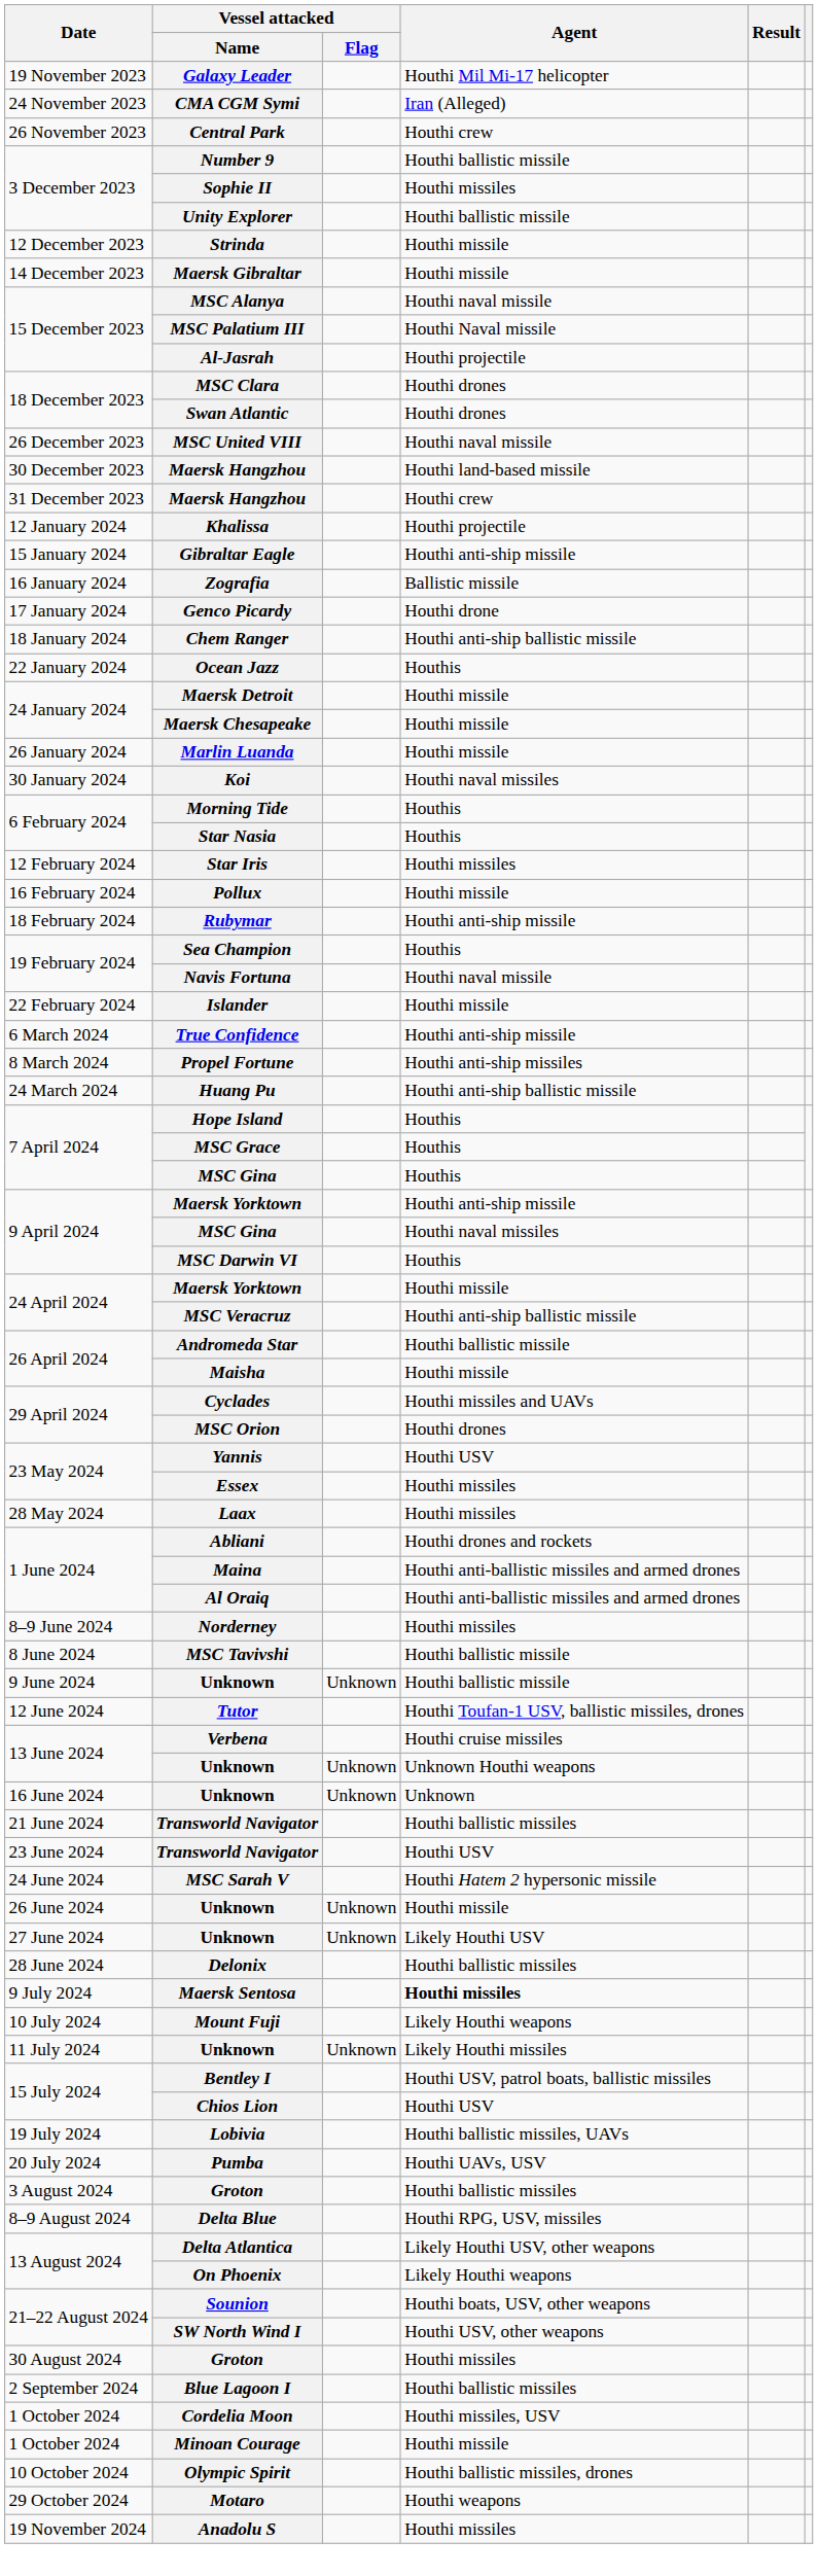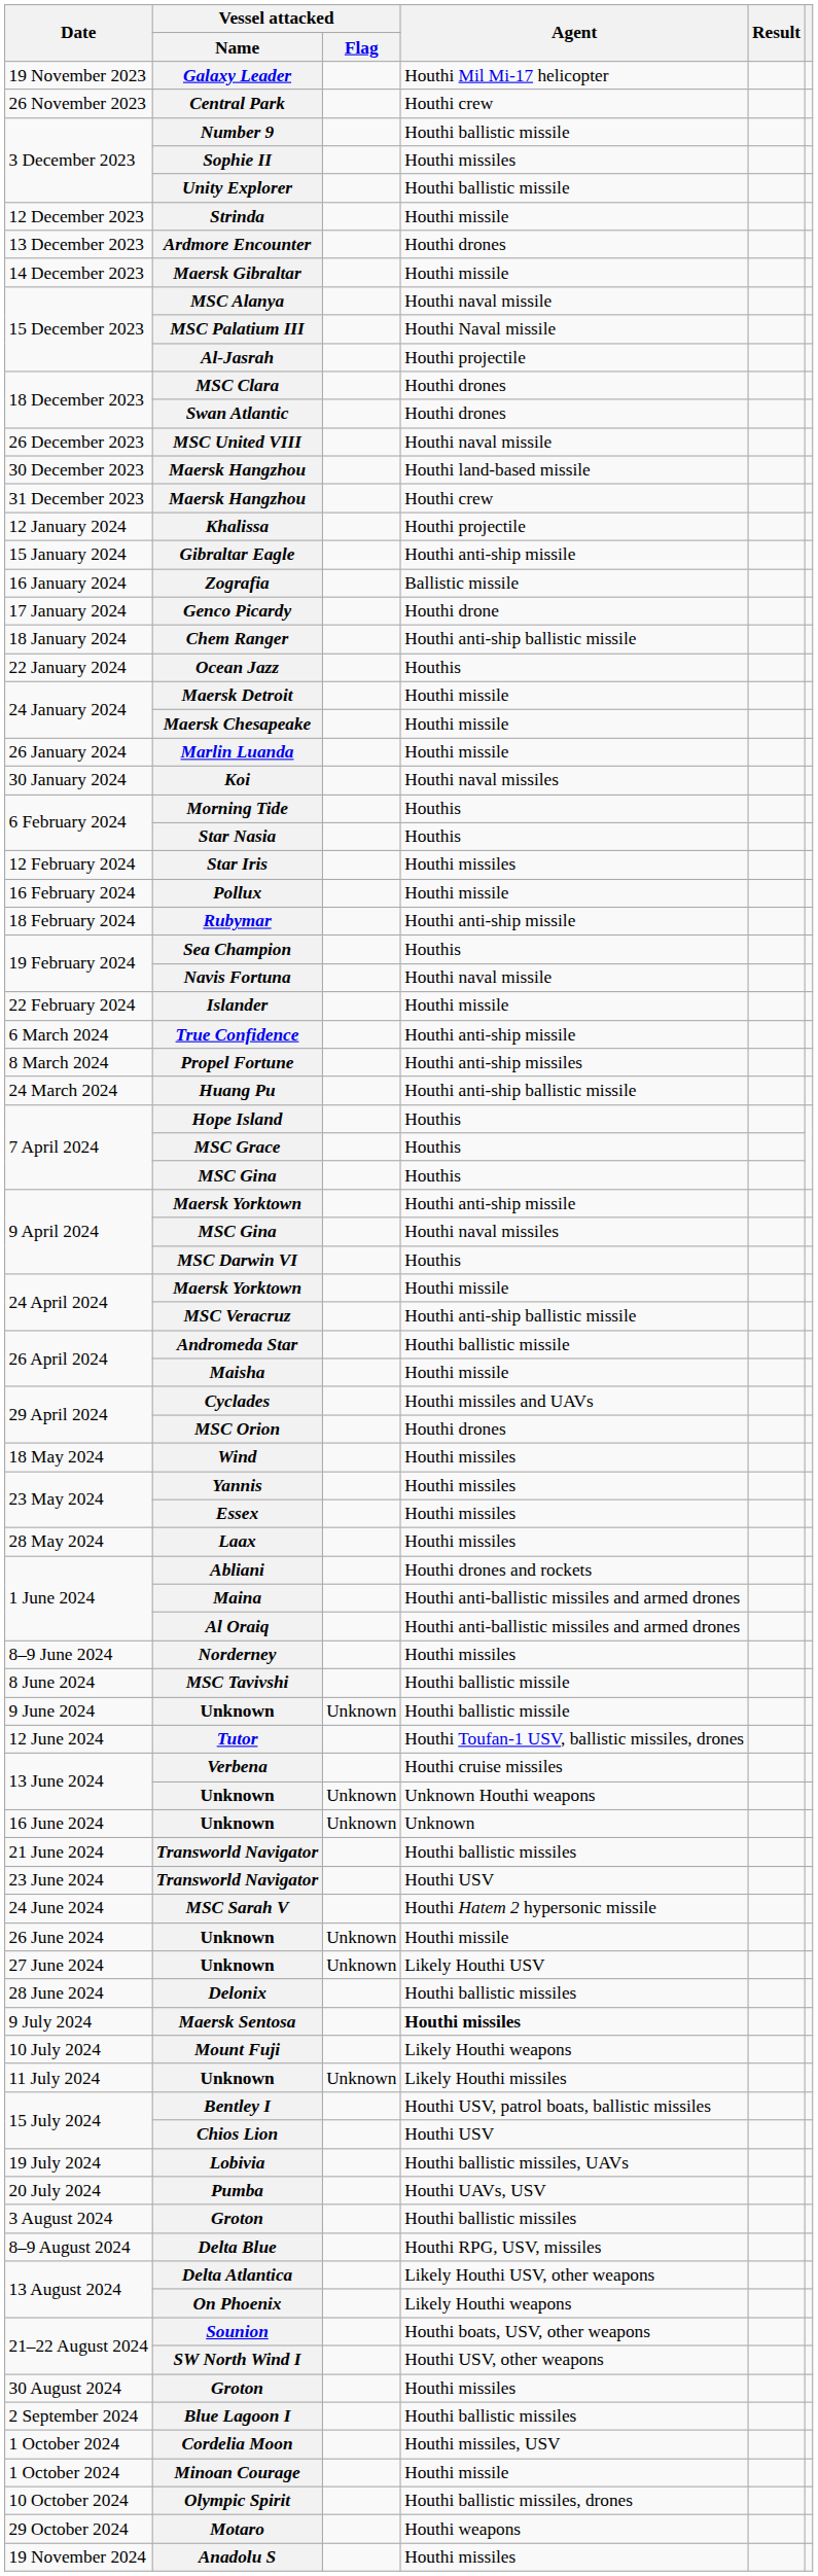 <table class="wikitable sortable">
 <tr>
 <th span=col rowspan="2">Date</th>
 <th span=col colspan="2">Vessel attacked</th>
 <th span=col rowspan="2">Agent</th>
 <th span=col rowspan="2">Result</th>
 <th span=col rowspan="2"></th>
 </tr>
 <tr>
 <th span=col>Name</th>
 <th span=col><a href='#'>Flag</a></th>
 </tr>
 <tr>
 <td>19 November 2023</td>
 <th span=row><em><a href='#'>Galaxy Leader</a></em></th>
 <td></td>
 <td>Houthi <a href='#'>Mil Mi-17</a> helicopter</td>
-<td></td>
-<td></td>
-</tr>
-<tr>
-<td>24 November 2023</td>
-<th span=row><em>CMA CGM Symi</em></th>
-<td></td>
-<td><a href='#'>Iran</a> (Alleged)</td>
 <td></td>
 <td></td>
 </tr>
 <tr>
 <td>26 November 2023</td>
 <th span=row><em>Central Park</em></th>
 <td></td>
 <td>Houthi crew</td>
 <td></td>
 <td></td>
 </tr>
 <tr>
 <td rowspan="3">3 December 2023</td>
 <th span=row><em>Number 9</em></th>
 <td></td>
 <td>Houthi ballistic missile</td>
 <td></td>
 <td></td>
 </tr>
 <tr>
 <th span=row><em>Sophie II</em></th>
 <td></td>
 <td>Houthi missiles</td>
 <td></td>
 <td></td>
 </tr>
 <tr>
 <th span=row><em>Unity Explorer</em></th>
 <td></td>
 <td>Houthi ballistic missile</td>
 <td></td>
 <td></td>
 </tr>
 <tr>
 <td>12 December 2023</td>
 <th span=row><em>Strinda</em></th>
 <td></td>
 <td>Houthi missile</td>
+<td></td>
+<td></td>
+</tr>
+<tr>
+<td>13 December 2023</td>
+<th span=row><em>Ardmore Encounter</em></th>
+<td></td>
+<td>Houthi drones</td>
 <td></td>
 <td></td>
 </tr>
 <tr>
 <td>14 December 2023</td>
 <th span=row><em>Maersk Gibraltar</em></th>
 <td></td>
 <td>Houthi missile</td>
 <td></td>
 <td></td>
 </tr>
 <tr>
 <td rowspan="3">15 December 2023</td>
 <th span=row><em>MSC Alanya</em></th>
 <td></td>
 <td>Houthi naval missile</td>
 <td></td>
 <td></td>
 </tr>
 <tr>
 <th span=row><em>MSC Palatium III</em></th>
 <td></td>
 <td>Houthi Naval missile</td>
 <td></td>
 <td></td>
 </tr>
 <tr>
 <th span=row><em>Al-Jasrah</em></th>
 <td></td>
 <td>Houthi projectile</td>
 <td></td>
 <td></td>
 </tr>
 <tr>
 <td rowspan="2">18 December 2023</td>
 <th span=row><em>MSC</em> <em>Clara</em></th>
 <td></td>
 <td>Houthi drones</td>
 <td></td>
 <td></td>
 </tr>
 <tr>
 <th span=row><em>Swan Atlantic</em></th>
 <td></td>
 <td>Houthi drones</td>
 <td></td>
 <td></td>
 </tr>
 <tr>
 <td>26 December 2023</td>
 <th span=row><em>MSC United VIII</em></th>
 <td></td>
 <td>Houthi naval missile</td>
 <td></td>
 <td></td>
 </tr>
 <tr>
 <td>30 December 2023</td>
 <th span=row><em>Maersk Hangzhou</em></th>
 <td></td>
 <td>Houthi land-based missile</td>
 <td></td>
 <td></td>
 </tr>
 <tr>
 <td>31 December 2023</td>
 <th span=row><em>Maersk Hangzhou</em></th>
 <td></td>
 <td>Houthi crew</td>
 <td></td>
 <td></td>
 </tr>
 <tr>
 <td>12 January 2024</td>
 <th span=row><em>Khalissa</em></th>
 <td></td>
 <td>Houthi projectile</td>
 <td></td>
 <td></td>
 </tr>
 <tr>
 <td>15 January 2024</td>
 <th span=row><em>Gibraltar Eagle</em></th>
 <td></td>
 <td>Houthi anti-ship missile</td>
 <td></td>
 <td></td>
 </tr>
 <tr>
 <td>16 January 2024</td>
 <th span=row><em>Zografia</em></th>
 <td></td>
 <td>Ballistic missile</td>
 <td></td>
 <td></td>
 </tr>
 <tr>
 <td>17 January 2024</td>
 <th span=row><em>Genco Picardy</em></th>
 <td></td>
 <td>Houthi drone</td>
 <td></td>
 <td></td>
 </tr>
 <tr>
 <td>18 January 2024</td>
 <th span=row><em>Chem Ranger</em></th>
 <td></td>
 <td>Houthi anti-ship ballistic missile</td>
 <td></td>
 <td></td>
 </tr>
 <tr>
 <td>22 January 2024</td>
 <th span=row><em>Ocean Jazz</em></th>
 <td></td>
 <td>Houthis</td>
 <td></td>
 <td></td>
 </tr>
 <tr>
 <td rowspan="2">24 January 2024</td>
 <th span=row><em>Maersk Detroit</em></th>
 <td></td>
 <td>Houthi missile</td>
 <td></td>
 <td></td>
 </tr>
 <tr>
 <th span=row><em>Maersk Chesapeake</em></th>
 <td></td>
 <td>Houthi missile</td>
 <td></td>
 <td></td>
 </tr>
 <tr>
 <td>26 January 2024</td>
 <th span=row><a href='#'><em>Marlin Luanda</em></a></th>
 <td></td>
 <td>Houthi missile</td>
 <td></td>
 <td></td>
 </tr>
 <tr>
 <td>30 January 2024</td>
 <th span=row><em>Koi</em></th>
 <td></td>
 <td>Houthi naval missiles</td>
 <td></td>
 <td></td>
 </tr>
 <tr>
 <td rowspan="2">6 February 2024</td>
 <th span=row><em>Morning Tide</em></th>
 <td></td>
 <td>Houthis</td>
 <td></td>
 <td></td>
 </tr>
 <tr>
 <th span=row><em>Star Nasia</em></th>
 <td></td>
 <td>Houthis</td>
 <td></td>
 <td></td>
 </tr>
 <tr>
 <td>12 February 2024</td>
 <th span=row><em>Star Iris</em></th>
 <td></td>
 <td>Houthi missiles</td>
 <td></td>
 <td></td>
 </tr>
 <tr>
 <td>16 February 2024</td>
 <th span=row><em>Pollux</em></th>
 <td></td>
 <td>Houthi missile</td>
 <td></td>
 <td></td>
 </tr>
 <tr>
 <td>18 February 2024</td>
 <th span=row><a href='#'><em>Rubymar</em></a></th>
 <td></td>
 <td>Houthi anti-ship missile</td>
 <td></td>
 <td></td>
 </tr>
 <tr>
 <td rowspan="2">19 February 2024</td>
 <th span=row><em>Sea Champion</em></th>
 <td></td>
 <td>Houthis</td>
 <td></td>
 <td></td>
 </tr>
 <tr>
 <th span=row><em>Navis Fortuna</em></th>
 <td></td>
 <td>Houthi naval missile</td>
 <td></td>
 <td></td>
 </tr>
 <tr>
 <td>22 February 2024</td>
 <th span=row><em>Islander</em></th>
 <td></td>
 <td>Houthi missile</td>
 <td></td>
 <td></td>
 </tr>
 <tr>
 <td>6 March 2024</td>
 <th span=row><a href='#'><em>True Confidence</em></a></th>
 <td></td>
 <td>Houthi anti-ship missile</td>
 <td></td>
 <td></td>
 </tr>
 <tr>
 <td>8 March 2024</td>
 <th span=row><em>Propel Fortune</em></th>
 <td></td>
 <td>Houthi anti-ship missiles</td>
 <td></td>
 <td></td>
 </tr>
 <tr>
 <td>24 March 2024</td>
 <th span=row><em>Huang Pu</em></th>
 <td></td>
 <td>Houthi anti-ship ballistic missile</td>
 <td></td>
 <td></td>
 </tr>
 <tr>
 <td rowspan="3">7 April 2024</td>
 <th span=row><em>Hope Island</em></th>
 <td></td>
 <td>Houthis</td>
 <td></td>
 <td rowspan="3"></td>
 </tr>
 <tr>
 <th span=row><em>MSC Grace</em></th>
 <td></td>
 <td>Houthis</td>
 <td></td>
 </tr>
 <tr>
 <th span=row><em>MSC Gina</em></th>
 <td></td>
 <td>Houthis</td>
 <td></td>
 </tr>
 <tr>
 <td rowspan="3">9 April 2024</td>
 <th span=row><em>Maersk Yorktown</em></th>
 <td></td>
 <td>Houthi anti-ship missile</td>
 <td></td>
 <td></td>
 </tr>
 <tr>
 <th span=row><em>MSC Gina</em></th>
 <td></td>
 <td>Houthi naval missiles</td>
 <td></td>
 <td></td>
 </tr>
 <tr>
 <th span=row><em>MSC Darwin VI</em></th>
 <td></td>
 <td>Houthis</td>
 <td></td>
 <td></td>
 </tr>
 <tr>
 <td rowspan="2">24 April 2024</td>
 <th span=row><em>Maersk Yorktown</em></th>
 <td></td>
 <td>Houthi missile</td>
 <td></td>
 <td></td>
 </tr>
 <tr>
 <th span=row><em>MSC Veracruz</em></th>
 <td></td>
 <td>Houthi anti-ship ballistic missile</td>
 <td></td>
 <td></td>
 </tr>
 <tr>
 <td rowspan="2">26 April 2024</td>
 <th span=row><em>Andromeda Star</em></th>
 <td></td>
 <td>Houthi ballistic missile</td>
 <td></td>
 <td></td>
 </tr>
 <tr>
 <th span=row><em>Maisha</em></th>
 <td></td>
 <td>Houthi missile</td>
 <td></td>
 <td></td>
 </tr>
 <tr>
 <td rowspan="2">29 April 2024</td>
 <th span=row><em>Cyclades</em></th>
 <td></td>
 <td>Houthi missiles and UAVs</td>
 <td></td>
 <td></td>
 </tr>
 <tr>
 <th span=row><em>MSC Orion</em></th>
 <td></td>
 <td>Houthi drones</td>
 <td></td>
 <td></td>
 </tr>
 <tr>
+<td>18 May 2024</td>
+<th span=row><em>Wind</em></th>
+<td></td>
+<td>Houthi missiles</td>
+<td></td>
+<td></td>
+</tr>
+<tr>
 <td rowspan="2">23 May 2024</td>
 <th span=row><em>Yannis</em></th>
 <td></td>
-<td>Houthi USV</td>
+<td>Houthi missiles</td>
 <td></td>
 <td></td>
 </tr>
 <tr>
 <th span=row><em>Essex</em></th>
 <td></td>
 <td>Houthi missiles</td>
 <td></td>
 <td></td>
 </tr>
 <tr>
 <td>28 May 2024</td>
 <th span=row><em>Laax</em></th>
 <td></td>
 <td>Houthi missiles</td>
 <td></td>
 <td></td>
 </tr>
 <tr>
 <td rowspan="3">1 June 2024</td>
 <th span=row><em>Abliani</em></th>
 <td></td>
 <td>Houthi drones and rockets</td>
 <td></td>
 <td></td>
 </tr>
 <tr>
 <th span=row><em>Maina</em></th>
 <td></td>
 <td>Houthi anti-ballistic missiles and armed drones</td>
 <td></td>
 <td></td>
 </tr>
 <tr>
 <th span=row><em>Al Oraiq</em></th>
 <td></td>
 <td>Houthi anti-ballistic missiles and armed drones</td>
 <td></td>
 <td></td>
 </tr>
 <tr>
 <td>8–9 June 2024</td>
 <th span=row><em>Norderney</em></th>
 <td></td>
 <td>Houthi missiles</td>
 <td></td>
 <td></td>
 </tr>
 <tr>
 <td>8 June 2024</td>
 <th span=row><em>MSC Tavivshi</em></th>
 <td></td>
 <td>Houthi ballistic missile</td>
 <td></td>
 <td></td>
 </tr>
 <tr>
 <td>9 June 2024</td>
 <th span=row>Unknown</th>
 <td>Unknown</td>
 <td>Houthi ballistic missile</td>
 <td></td>
 <td></td>
 </tr>
 <tr>
 <td>12 June 2024</td>
 <th span=row><em><a href='#'>Tutor</a></em></th>
 <td></td>
 <td>Houthi <a href='#'>Toufan-1 USV</a>, ballistic missiles, drones</td>
 <td></td>
 <td></td>
 </tr>
 <tr>
 <td rowspan="2">13 June 2024</td>
 <th span=row><em>Verbena</em></th>
 <td></td>
 <td>Houthi cruise missiles</td>
 <td></td>
 <td></td>
 </tr>
 <tr>
 <th span=row>Unknown</th>
 <td>Unknown</td>
 <td>Unknown Houthi weapons</td>
 <td></td>
 <td></td>
 </tr>
 <tr>
 <td>16 June 2024</td>
 <th span=row>Unknown</th>
 <td>Unknown</td>
 <td>Unknown</td>
 <td></td>
 <td></td>
 </tr>
 <tr>
 <td>21 June 2024</td>
 <th span=row><em>Transworld Navigator</em></th>
 <td></td>
 <td>Houthi ballistic missiles</td>
 <td></td>
 <td></td>
 </tr>
 <tr>
 <td>23 June 2024</td>
 <th span=row><em>Transworld Navigator</em></th>
 <td></td>
 <td>Houthi USV</td>
 <td></td>
 <td></td>
 </tr>
 <tr>
 <td>24 June 2024</td>
 <th span=row><em>MSC Sarah V</em></th>
 <td></td>
 <td>Houthi <em>Hatem 2</em> hypersonic missile</td>
 <td></td>
 <td></td>
 </tr>
 <tr>
 <td>26 June 2024</td>
 <th span=row>Unknown</th>
 <td>Unknown</td>
 <td>Houthi missile</td>
 <td></td>
 <td></td>
 </tr>
 <tr>
 <td>27 June 2024</td>
 <th span=row>Unknown</th>
 <td>Unknown</td>
 <td>Likely Houthi USV</td>
 <td></td>
 <td></td>
 </tr>
 <tr>
 <td>28 June 2024</td>
 <th span=row><em>Delonix</em></th>
 <td></td>
 <td>Houthi ballistic missiles</td>
 <td></td>
 <td></td>
 </tr>
 <tr>
 <td>9 July 2024</td>
 <th span=row><em>Maersk Sentosa</em></th>
 <td></td>
 <td><strong>Houthi missiles</strong></td>
 <td></td>
 <td></td>
 </tr>
 <tr>
 <td>10 July 2024</td>
 <th span=row><em>Mount Fuji</em></th>
 <td></td>
 <td>Likely Houthi weapons</td>
 <td></td>
 <td></td>
 </tr>
 <tr>
 <td>11 July 2024</td>
 <th span=row>Unknown</th>
 <td>Unknown</td>
 <td>Likely Houthi missiles</td>
 <td></td>
 <td></td>
 </tr>
 <tr>
 <td rowspan="2">15 July 2024</td>
 <th span=row><em>Bentley I</em></th>
 <td></td>
 <td>Houthi USV, patrol boats, ballistic missiles</td>
 <td></td>
 <td></td>
 </tr>
 <tr>
 <th span=row><em>Chios Lion</em></th>
 <td></td>
 <td>Houthi USV</td>
 <td></td>
 <td></td>
 </tr>
 <tr>
 <td>19 July 2024</td>
 <th span=row><em>Lobivia</em></th>
 <td></td>
 <td>Houthi ballistic missiles, UAVs</td>
 <td></td>
 <td></td>
 </tr>
 <tr>
 <td>20 July 2024</td>
 <th span=row><em>Pumba</em></th>
 <td></td>
 <td>Houthi UAVs, USV</td>
 <td></td>
 <td></td>
 </tr>
 <tr>
 <td>3 August 2024</td>
 <th span=row><em>Groton</em></th>
 <td></td>
 <td>Houthi ballistic missiles</td>
 <td></td>
 <td></td>
 </tr>
 <tr>
 <td>8–9 August 2024</td>
 <th span=row><em>Delta Blue</em></th>
 <td></td>
 <td>Houthi RPG, USV, missiles</td>
 <td></td>
 <td></td>
 </tr>
 <tr>
 <td rowspan="2">13 August 2024</td>
 <th span=row><em>Delta Atlantica</em></th>
 <td></td>
 <td>Likely Houthi USV, other weapons</td>
 <td></td>
 <td></td>
 </tr>
 <tr>
 <th span=row><em>On Phoenix</em></th>
 <td></td>
 <td>Likely Houthi weapons</td>
 <td></td>
 <td></td>
 </tr>
 <tr>
 <td rowspan="2">21–22 August 2024</td>
 <th span=row><em><a href='#'>Sounion</a></em></th>
 <td></td>
 <td>Houthi boats, USV, other weapons</td>
 <td></td>
 <td></td>
 </tr>
 <tr>
 <th span=row><em>SW North Wind I</em></th>
 <td></td>
 <td>Houthi USV, other weapons</td>
 <td></td>
 <td></td>
 </tr>
 <tr>
 <td>30 August 2024</td>
 <th span=row><em>Groton</em></th>
 <td></td>
 <td>Houthi missiles</td>
 <td></td>
 <td></td>
 </tr>
 <tr>
 <td>2 September 2024</td>
 <th span=row><em>Blue Lagoon I</em></th>
 <td></td>
 <td>Houthi ballistic missiles</td>
 <td></td>
 <td></td>
 </tr>
 <tr>
 <td>1 October 2024</td>
 <th span=row><em>Cordelia Moon</em></th>
 <td></td>
 <td>Houthi missiles, USV</td>
 <td></td>
 <td></td>
 </tr>
 <tr>
 <td>1 October 2024</td>
 <th span=row><em>Minoan Courage</em></th>
 <td></td>
 <td>Houthi missile</td>
 <td></td>
 <td></td>
 </tr>
 <tr>
 <td>10 October 2024</td>
 <th span=row><em>Olympic Spirit</em></th>
 <td></td>
 <td>Houthi ballistic missiles, drones</td>
 <td></td>
 <td></td>
 </tr>
 <tr>
 <td>29 October 2024</td>
 <th span=row><em>Motaro</em></th>
 <td></td>
 <td>Houthi weapons</td>
 <td></td>
 <td></td>
 </tr>
 <tr>
 <td>19 November 2024</td>
 <th span=row><em>Anadolu S</em></th>
 <td></td>
 <td>Houthi missiles</td>
 <td></td>
 <td></td>
 </tr>
 </table>
